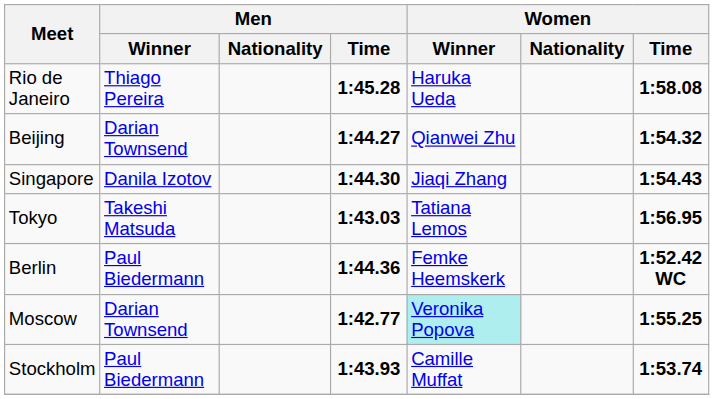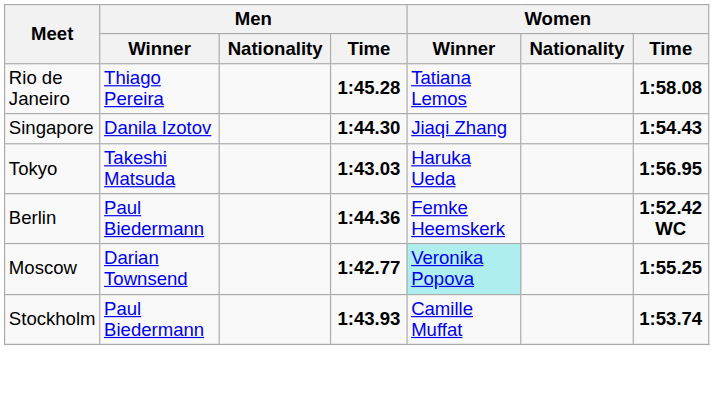 <table class="wikitable">
 <tr>
 <th rowspan="2">Meet</th>
 <th colspan="3">Men</th>
 <th colspan="3">Women</th>
 </tr>
 <tr>
 <th width=150>Winner</th>
 <th width=130>Nationality</th>
 <th width=80>Time</th>
 <th width=150>Winner</th>
 <th width=130>Nationality</th>
 <th width=80>Time</th>
 </tr>
 <tr>
 <td>Rio de Janeiro</td>
 <td><a href='#'>Thiago Pereira</a></td>
 <td></td>
 <td align=center><strong>1:45.28</strong></td>
-<td><a href='#'>Haruka Ueda</a></td>
+<td><a href='#'>Tatiana Lemos</a></td>
 <td></td>
 <td align=center><strong>1:58.08</strong></td>
-</tr>
-<tr>
-<td>Beijing</td>
-<td><a href='#'>Darian Townsend</a></td>
-<td></td>
-<td align=center><strong>1:44.27</strong></td>
-<td><a href='#'>Qianwei Zhu</a></td>
-<td></td>
-<td align=center><strong>1:54.32</strong></td>
 </tr>
 <tr>
 <td>Singapore</td>
 <td><a href='#'>Danila Izotov</a></td>
 <td></td>
 <td align=center><strong>1:44.30</strong></td>
 <td><a href='#'>Jiaqi Zhang</a></td>
 <td></td>
 <td align=center><strong>1:54.43</strong></td>
 </tr>
 <tr>
 <td>Tokyo</td>
 <td><a href='#'>Takeshi Matsuda</a></td>
 <td></td>
 <td align=center><strong>1:43.03</strong></td>
-<td><a href='#'>Tatiana Lemos</a></td>
+<td><a href='#'>Haruka Ueda</a></td>
 <td></td>
 <td align=center><strong>1:56.95</strong></td>
 </tr>
 <tr>
 <td>Berlin</td>
 <td><a href='#'>Paul Biedermann</a></td>
 <td></td>
 <td align=center><strong>1:44.36</strong></td>
 <td><a href='#'>Femke Heemskerk</a></td>
 <td></td>
 <td align=center><strong>1:52.42 WC</strong></td>
 </tr>
 <tr>
 <td>Moscow</td>
 <td><a href='#'>Darian Townsend</a></td>
 <td></td>
 <td align=center><strong>1:42.77</strong></td>
 <td style="background: paleturquoise;"><a href='#'>Veronika Popova</a></td>
 <td></td>
 <td align=center><strong>1:55.25</strong></td>
 </tr>
 <tr>
 <td>Stockholm</td>
 <td><a href='#'>Paul Biedermann</a></td>
 <td></td>
 <td align=center><strong>1:43.93</strong></td>
 <td><a href='#'>Camille Muffat</a></td>
 <td></td>
 <td align=center><strong>1:53.74</strong></td>
 </tr>
 <tr>
 </tr>
 </table>
